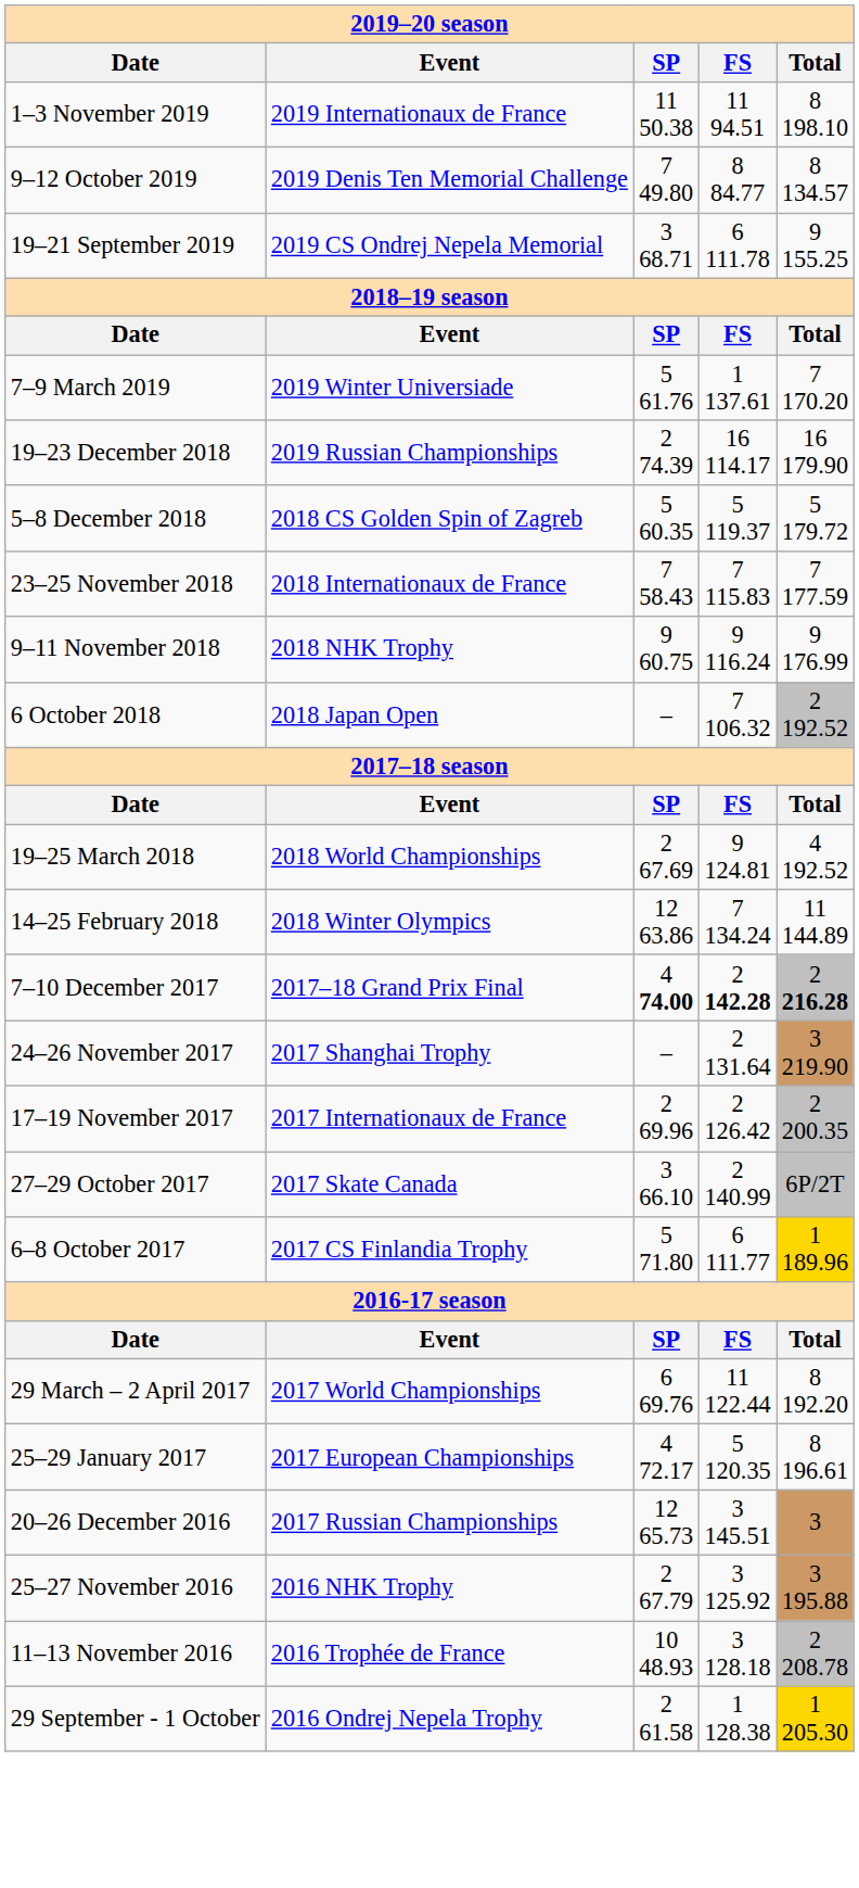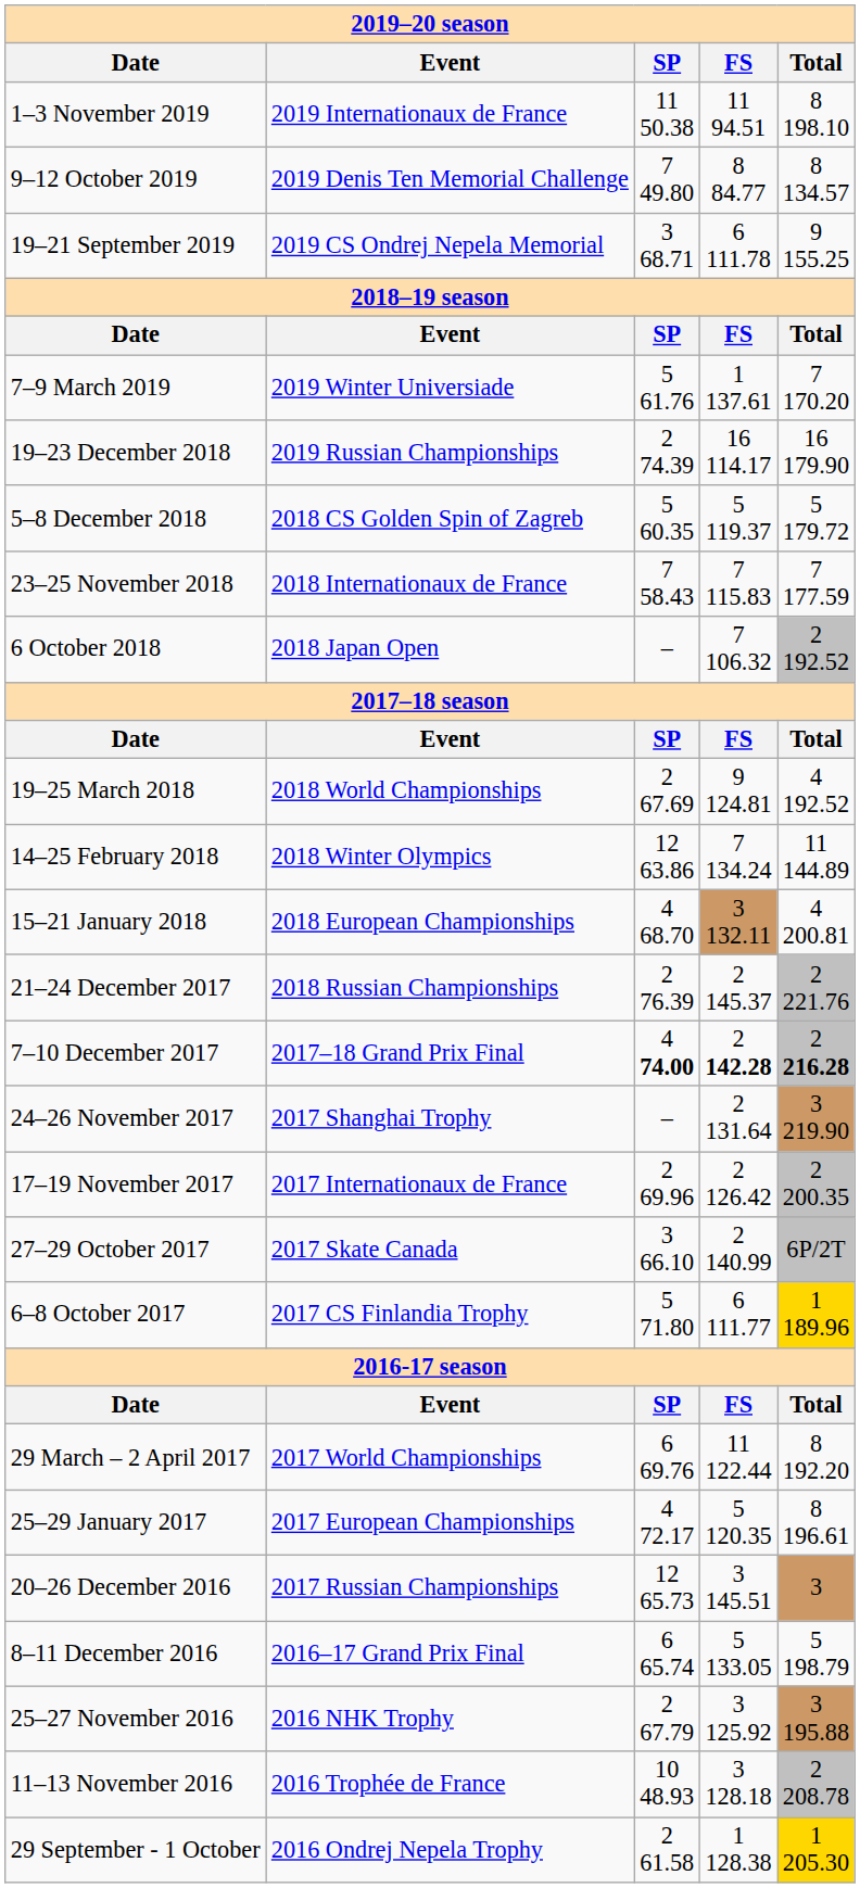 <table class="wikitable">
 <tr>
 <th style="background-color: #ffdead;" colspan=5 align="center"><a href='#'>2019–20 season</a></th>
 </tr>
 <tr>
 <th>Date</th>
 <th>Event</th>
 <th><a href='#'>SP</a></th>
 <th><a href='#'>FS</a></th>
 <th>Total</th>
 </tr>
 <tr>
 <td>1–3 November 2019</td>
 <td><a href='#'>2019 Internationaux de France</a></td>
 <td align=center>11 <br> 50.38</td>
 <td align=center>11 <br> 94.51</td>
 <td align=center>8 <br> 198.10</td>
 </tr>
 <tr>
 <td>9–12 October 2019</td>
 <td><a href='#'>2019 Denis Ten Memorial Challenge</a></td>
 <td align=center>7 <br> 49.80</td>
 <td align=center>8 <br> 84.77</td>
 <td align=center>8 <br> 134.57</td>
 </tr>
 <tr>
 <td>19–21 September 2019</td>
 <td><a href='#'>2019 CS Ondrej Nepela Memorial</a></td>
 <td align=center>3 <br> 68.71</td>
 <td align=center>6 <br> 111.78</td>
 <td align=center>9 <br> 155.25</td>
 </tr>
 <tr>
 <th style="background-color: #ffdead;" colspan=5 align="center"><a href='#'>2018–19 season</a></th>
 </tr>
 <tr>
 <th>Date</th>
 <th>Event</th>
 <th><a href='#'>SP</a></th>
 <th><a href='#'>FS</a></th>
 <th>Total</th>
 </tr>
 <tr>
 <td>7–9 March 2019</td>
 <td><a href='#'>2019 Winter Universiade</a></td>
 <td align=center>5 <br> 61.76</td>
 <td align=center>1 <br> 137.61</td>
 <td align=center>7 <br> 170.20</td>
 </tr>
 <tr>
 <td>19–23 December 2018</td>
 <td><a href='#'>2019 Russian Championships</a></td>
 <td align=center>2 <br> 74.39</td>
 <td align=center>16 <br> 114.17</td>
 <td align=center>16 <br> 179.90</td>
 </tr>
 <tr>
 <td>5–8 December 2018</td>
 <td><a href='#'>2018 CS Golden Spin of Zagreb</a></td>
 <td align=center>5 <br> 60.35</td>
 <td align=center>5 <br> 119.37</td>
 <td align=center>5 <br> 179.72</td>
 </tr>
 <tr>
 <td>23–25 November 2018</td>
 <td><a href='#'>2018 Internationaux de France</a></td>
 <td align=center>7 <br> 58.43</td>
 <td align=center>7 <br> 115.83</td>
 <td align=center>7 <br> 177.59</td>
 </tr>
 <tr>
-<td>9–11 November 2018</td>
-<td><a href='#'>2018 NHK Trophy</a></td>
-<td align=center>9 <br> 60.75</td>
-<td align=center>9 <br> 116.24</td>
-<td align=center>9 <br> 176.99</td>
-</tr>
-<tr>
 <td>6 October 2018</td>
 <td><a href='#'>2018 Japan Open</a></td>
 <td align=center>–</td>
 <td align=center>7 <br> 106.32</td>
 <td align=center bgcolor=silver>2 <br> 192.52</td>
 </tr>
 <tr>
 <td style="background-color: #ffdead;" colspan=5 align=center><a href='#'><strong>2017–18 season</strong></a></td>
 </tr>
 <tr>
 <th>Date</th>
 <th>Event</th>
 <th><a href='#'>SP</a></th>
 <th><a href='#'>FS</a></th>
 <th>Total</th>
 </tr>
 <tr>
 <td>19–25 March 2018</td>
 <td><a href='#'>2018 World Championships</a></td>
 <td align=center>2 <br> 67.69</td>
 <td align=center>9 <br> 124.81</td>
 <td align=center>4 <br> 192.52</td>
 </tr>
 <tr>
 <td>14–25 February 2018</td>
 <td><a href='#'>2018 Winter Olympics</a></td>
 <td align=center>12 <br> 63.86</td>
 <td align=center>7 <br> 134.24</td>
 <td align=center>11 <br> 144.89</td>
+</tr>
+<tr>
+<td>15–21 January 2018</td>
+<td><a href='#'>2018 European Championships</a></td>
+<td align=center>4 <br> 68.70</td>
+<td align="center" bgcolor="#cc9966">3 <br> 132.11</td>
+<td align=center>4 <br> 200.81</td>
+</tr>
+<tr>
+<td>21–24 December 2017</td>
+<td><a href='#'>2018 Russian Championships</a></td>
+<td align=center>2 <br> 76.39</td>
+<td align=center>2 <br> 145.37</td>
+<td align=center bgcolor=silver>2 <br> 221.76</td>
 </tr>
 <tr>
 <td>7–10 December 2017</td>
 <td><a href='#'>2017–18 Grand Prix Final</a></td>
 <td align=center>4 <br> <strong>74.00</strong></td>
 <td align=center>2 <br> <strong>142.28</strong></td>
 <td align=center bgcolor=silver>2 <br> <strong>216.28</strong></td>
 </tr>
 <tr>
 <td>24–26 November 2017</td>
 <td><a href='#'>2017 Shanghai Trophy</a></td>
 <td align=center>–</td>
 <td align=center>2 <br> 131.64</td>
 <td align="center" bgcolor="#cc9966">3 <br> 219.90</td>
 </tr>
 <tr>
 <td>17–19 November 2017</td>
 <td><a href='#'>2017 Internationaux de France</a></td>
 <td align=center>2 <br> 69.96</td>
 <td align=center>2 <br> 126.42</td>
 <td align=center bgcolor=silver>2 <br> 200.35</td>
 </tr>
 <tr>
 <td>27–29 October 2017</td>
 <td><a href='#'>2017 Skate Canada</a></td>
 <td align=center>3 <br> 66.10</td>
 <td align=center>2 <br> 140.99</td>
 <td align=center bgcolor=silver>6P/2T</td>
 </tr>
 <tr>
 <td>6–8 October 2017</td>
 <td><a href='#'>2017 CS Finlandia Trophy</a></td>
 <td align=center>5 <br> 71.80</td>
 <td align=center>6 <br> 111.77</td>
 <td align=center bgcolor=gold>1 <br> 189.96</td>
 </tr>
 <tr>
 <th colspan="5" style="background-color: #ffdead; " align="center"><a href='#'>2016-17 season</a></th>
 </tr>
 <tr>
 <th>Date</th>
 <th>Event</th>
 <th><a href='#'>SP</a></th>
 <th><a href='#'>FS</a></th>
 <th>Total</th>
 </tr>
 <tr>
 <td>29 March – 2 April 2017</td>
 <td><a href='#'>2017 World Championships</a></td>
 <td align=center>6 <br> 69.76</td>
 <td align=center>11 <br> 122.44</td>
 <td align=center>8 <br> 192.20</td>
 </tr>
 <tr>
 <td>25–29 January 2017</td>
 <td><a href='#'>2017 European Championships</a></td>
 <td align=center>4 <br> 72.17</td>
 <td align=center>5 <br> 120.35</td>
 <td align=center>8 <br> 196.61</td>
 </tr>
 <tr>
 <td>20–26 December 2016</td>
 <td><a href='#'>2017 Russian Championships</a></td>
 <td align=center>12 <br> 65.73</td>
 <td align=center>3 <br> 145.51</td>
 <td align="center" bgcolor="#cc9966">3 <br></td>
 </tr>
 <tr>
+<td>8–11 December 2016</td>
+<td><a href='#'>2016–17 Grand Prix Final</a></td>
+<td align=center>6 <br> 65.74</td>
+<td align=center>5 <br> 133.05</td>
+<td align=center>5 <br> 198.79</td>
+</tr>
+<tr>
 <td>25–27 November 2016</td>
 <td><a href='#'>2016 NHK Trophy</a></td>
 <td align=center>2 <br> 67.79</td>
 <td align=center>3 <br> 125.92</td>
 <td align="center" bgcolor="#cc9966">3 <br> 195.88</td>
 </tr>
 <tr>
 <td>11–13 November 2016</td>
 <td><a href='#'>2016 Trophée de France</a></td>
 <td align=center>10 <br> 48.93</td>
 <td align=center>3 <br> 128.18</td>
 <td align=center bgcolor=silver>2 <br> 208.78</td>
 </tr>
 <tr>
 <td>29 September - 1 October</td>
 <td><a href='#'>2016 Ondrej Nepela Trophy</a></td>
 <td align=center>2 <br> 61.58</td>
 <td align=center>1 <br> 128.38</td>
 <td align=center bgcolor=gold>1 <br> 205.30</td>
 </tr>
 </table>
